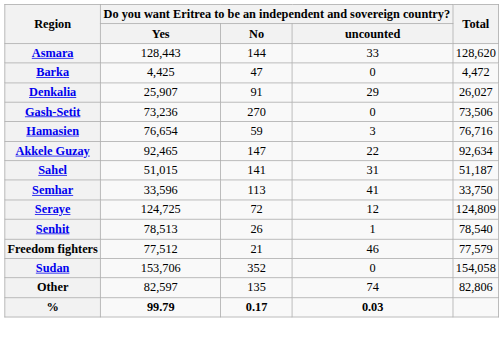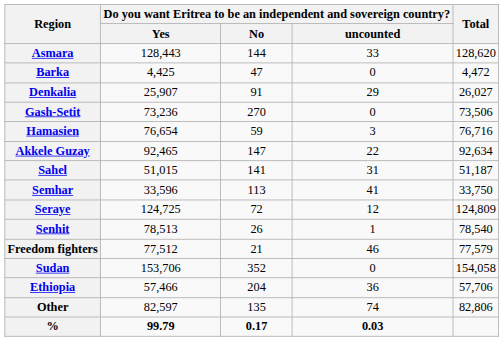 <table class="wikitable" style="text-align:center; margin: 1em auto 1em auto;">
 <tr>
 <th rowspan="2">Region</th>
 <th colspan="3">Do you want Eritrea to be an independent and sovereign country?</th>
 <th rowspan="2">Total</th>
 </tr>
 <tr>
 <th>Yes</th>
 <th>No</th>
 <th>uncounted</th>
 </tr>
 <tr>
 <th><a href='#'>Asmara</a></th>
 <td>128,443</td>
 <td>144</td>
 <td>33</td>
 <td>128,620</td>
 </tr>
 <tr>
 <th><a href='#'>Barka</a></th>
 <td>4,425</td>
 <td>47</td>
 <td>0</td>
 <td>4,472</td>
 </tr>
 <tr>
 <th><a href='#'>Denkalia</a></th>
 <td>25,907</td>
 <td>91</td>
 <td>29</td>
 <td>26,027</td>
 </tr>
 <tr>
 <th><a href='#'>Gash-Setit</a></th>
 <td>73,236</td>
 <td>270</td>
 <td>0</td>
 <td>73,506</td>
 </tr>
 <tr>
 <th><a href='#'>Hamasien</a></th>
 <td>76,654</td>
 <td>59</td>
 <td>3</td>
 <td>76,716</td>
 </tr>
 <tr>
 <th><a href='#'>Akkele Guzay</a></th>
 <td>92,465</td>
 <td>147</td>
 <td>22</td>
 <td>92,634</td>
 </tr>
 <tr>
 <th><a href='#'>Sahel</a></th>
 <td>51,015</td>
 <td>141</td>
 <td>31</td>
 <td>51,187</td>
 </tr>
 <tr>
 <th><a href='#'>Semhar</a></th>
 <td>33,596</td>
 <td>113</td>
 <td>41</td>
 <td>33,750</td>
 </tr>
 <tr>
 <th><a href='#'>Seraye</a></th>
 <td>124,725</td>
 <td>72</td>
 <td>12</td>
 <td>124,809</td>
 </tr>
 <tr>
 <th><a href='#'>Senhit</a></th>
 <td>78,513</td>
 <td>26</td>
 <td>1</td>
 <td>78,540</td>
 </tr>
 <tr>
 <th>Freedom fighters</th>
 <td>77,512</td>
 <td>21</td>
 <td>46</td>
 <td>77,579</td>
 </tr>
 <tr>
 <th><a href='#'>Sudan</a></th>
 <td>153,706</td>
 <td>352</td>
 <td>0</td>
 <td>154,058</td>
 </tr>
 <tr>
+<th><a href='#'>Ethiopia</a></th>
+<td>57,466</td>
+<td>204</td>
+<td>36</td>
+<td>57,706</td>
+</tr>
+<tr>
 <th>Other</th>
 <td>82,597</td>
 <td>135</td>
 <td>74</td>
 <td>82,806</td>
 </tr>
 <tr>
 <th>%</th>
 <td><strong>99.79</strong></td>
 <td><strong>0.17</strong></td>
 <td><strong>0.03</strong></td>
 <td></td>
 </tr>
 </table>
